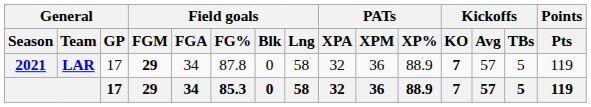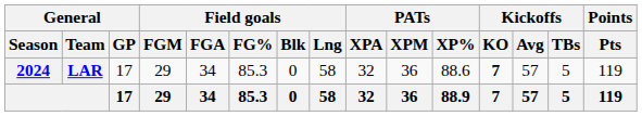 <table class="wikitable" style="text-align:center;">
 <tr>
 <th colspan=3>General</th>
 <th colspan=5>Field goals</th>
 <th colspan=3>PATs</th>
 <th colspan=3>Kickoffs</th>
 <th>Points</th>
 </tr>
 <tr>
 <th>Season</th>
 <th>Team</th>
 <th>GP</th>
 <th>FGM</th>
 <th>FGA</th>
 <th>FG%</th>
 <th>Blk</th>
 <th>Lng</th>
 <th>XPA</th>
 <th>XPM</th>
 <th>XP%</th>
 <th>KO</th>
 <th>Avg</th>
 <th>TBs</th>
 <th>Pts</th>
 </tr>
 <tr>
-<th><a href='#'>2021</a></th>
+<th><a href='#'>2024</a></th>
 <th><a href='#'>LAR</a></th>
 <td>17</td>
-<td><strong>29</strong></td>
+<td>29</td>
 <td>34</td>
-<td>87.8</td>
+<td>85.3</td>
 <td>0</td>
 <td>58</td>
 <td>32</td>
 <td>36</td>
-<td>88.9</td>
+<td>88.6</td>
 <td><strong>7</strong></td>
 <td>57</td>
 <td>5</td>
 <td>119</td>
 </tr>
 <tr>
 <th colspan="2"></th>
 <th>17</th>
 <th>29</th>
 <th>34</th>
 <th>85.3</th>
 <th>0</th>
 <th>58</th>
 <th>32</th>
 <th>36</th>
 <th>88.9</th>
 <th>7</th>
 <th>57</th>
 <th>5</th>
 <th>119</th>
 </tr>
 </table>
